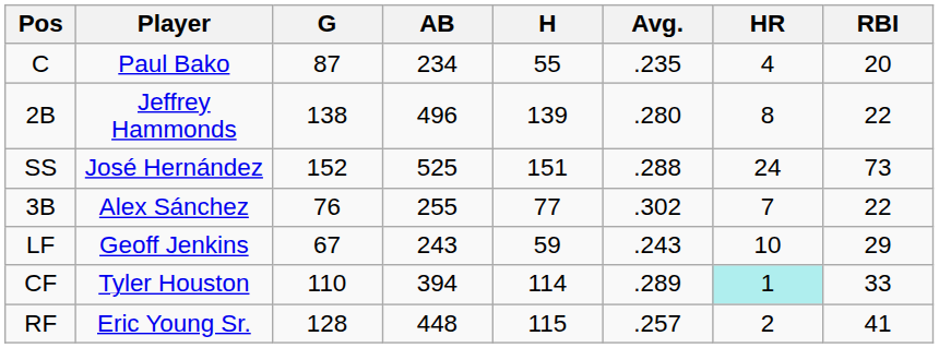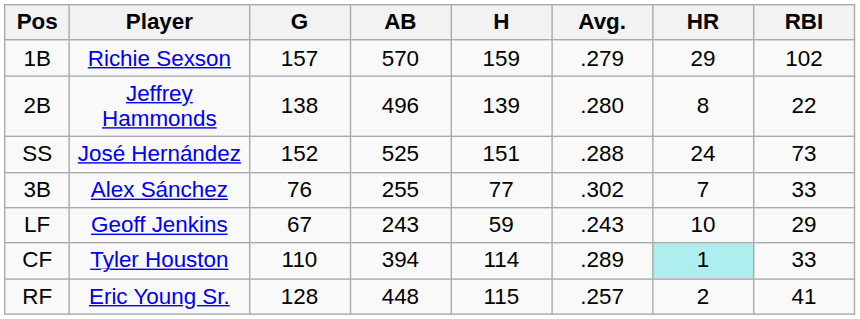 <table class="wikitable sortable">
 <tr>
 <th bgcolor="#DDDDFF" width="5%">Pos</th>
 <th bgcolor="#DDDDFF" width="16%">Player</th>
 <th bgcolor="#DDDDFF" width="9%">G</th>
 <th bgcolor="#DDDDFF" width="9%">AB</th>
 <th bgcolor="#DDDDFF" width="9%">H</th>
 <th bgcolor="#DDDDFF" width="9%">Avg.</th>
 <th bgcolor="#DDDDFF" width="9%">HR</th>
 <th bgcolor="#DDDDFF" width="9%">RBI</th>
 </tr>
-<tr align="center">
-<td>C</td>
-<td><a href='#'>Paul Bako</a></td>
-<td>87</td>
-<td>234</td>
-<td>55</td>
-<td>.235</td>
-<td>4</td>
-<td>20</td>
+<tr align=center>
+<td>1B</td>
+<td><a href='#'>Richie Sexson</a></td>
+<td>157</td>
+<td>570</td>
+<td>159</td>
+<td>.279</td>
+<td>29</td>
+<td>102</td>
 </tr>
 <tr align=center>
 <td>2B</td>
 <td><a href='#'>Jeffrey Hammonds</a></td>
 <td>138</td>
 <td>496</td>
 <td>139</td>
 <td>.280</td>
 <td>8</td>
 <td>22</td>
 </tr>
 <tr align=center>
 <td>SS</td>
 <td><a href='#'>José Hernández</a></td>
 <td>152</td>
 <td>525</td>
 <td>151</td>
 <td>.288</td>
 <td>24</td>
 <td>73</td>
 </tr>
 <tr align=center>
 <td>3B</td>
 <td><a href='#'>Alex Sánchez</a></td>
 <td>76</td>
 <td>255</td>
 <td>77</td>
 <td>.302</td>
 <td>7</td>
-<td>22</td>
+<td>33</td>
 </tr>
 <tr align=center>
 <td>LF</td>
 <td><a href='#'>Geoff Jenkins</a></td>
 <td>67</td>
 <td>243</td>
 <td>59</td>
 <td>.243</td>
 <td>10</td>
 <td>29</td>
 </tr>
 <tr align=center>
 <td>CF</td>
 <td><a href='#'>Tyler Houston</a></td>
 <td>110</td>
 <td>394</td>
 <td>114</td>
 <td>.289</td>
 <td style="background: paleturquoise;">1</td>
 <td>33</td>
 </tr>
 <tr align=center>
 <td>RF</td>
 <td><a href='#'>Eric Young Sr.</a></td>
 <td>128</td>
 <td>448</td>
 <td>115</td>
 <td>.257</td>
 <td>2</td>
 <td>41</td>
 </tr>
 </table>
